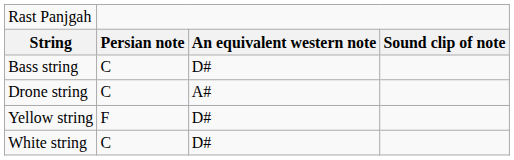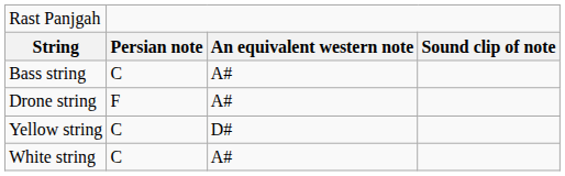 <table class="wikitable">
 <tr>
 <td>Rast Panjgah</td>
 </tr>
 <tr>
 <th>String</th>
 <th>Persian note</th>
 <th>An equivalent western note</th>
 <th>Sound clip of note</th>
 </tr>
 <tr>
 <td>Bass string</td>
 <td>C</td>
-<td>D#</td>
+<td>A#</td>
 <td></td>
 </tr>
 <tr>
 <td>Drone string</td>
-<td>C</td>
+<td>F</td>
 <td>A#</td>
 <td></td>
 </tr>
 <tr>
 <td>Yellow string</td>
-<td>F</td>
+<td>C</td>
 <td>D#</td>
 <td></td>
 </tr>
 <tr>
 <td>White string</td>
 <td>C</td>
-<td>D#</td>
+<td>A#</td>
 <td></td>
 </tr>
 </table>
